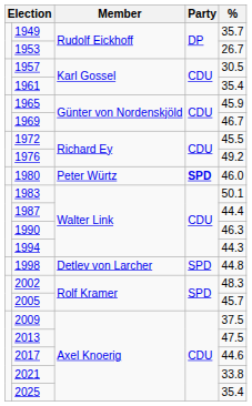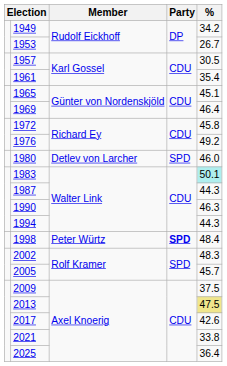 <table class=wikitable>
 <tr>
 <th colspan=2>Election</th>
 <th>Member</th>
 <th>Party</th>
 <th>%</th>
 </tr>
 <tr>
 <td rowspan=2 bgcolor=></td>
 <td><a href='#'>1949</a></td>
 <td rowspan=2><a href='#'>Rudolf Eickhoff</a></td>
 <td rowspan=2><a href='#'>DP</a></td>
-<td align=right>35.7</td>
+<td align=right>34.2</td>
 </tr>
 <tr>
 <td><a href='#'>1953</a></td>
 <td align=right>26.7</td>
 </tr>
 <tr>
 <td rowspan=2 bgcolor=></td>
 <td><a href='#'>1957</a></td>
 <td rowspan=2><a href='#'>Karl Gossel</a></td>
 <td rowspan=2><a href='#'>CDU</a></td>
 <td align=right>30.5</td>
 </tr>
 <tr>
 <td><a href='#'>1961</a></td>
 <td align=right>35.4</td>
 </tr>
 <tr>
 <td rowspan=2 bgcolor=></td>
 <td><a href='#'>1965</a></td>
 <td rowspan=2><a href='#'>Günter von Nordenskjöld</a></td>
 <td rowspan=2><a href='#'>CDU</a></td>
-<td align=right>45.9</td>
+<td align=right>45.1</td>
 </tr>
 <tr>
 <td><a href='#'>1969</a></td>
-<td align=right>46.7</td>
+<td align=right>46.4</td>
 </tr>
 <tr>
 <td rowspan=2 bgcolor=></td>
 <td><a href='#'>1972</a></td>
 <td rowspan=2><a href='#'>Richard Ey</a></td>
 <td rowspan=2><a href='#'>CDU</a></td>
-<td align=right>45.5</td>
+<td align=right>45.8</td>
 </tr>
 <tr>
 <td><a href='#'>1976</a></td>
 <td align=right>49.2</td>
 </tr>
 <tr>
 <td bgcolor=></td>
 <td><a href='#'>1980</a></td>
-<td><a href='#'>Peter Würtz</a></td>
-<td><strong><a href='#'>SPD</a></strong></td>
+<td><a href='#'>Detlev von Larcher</a></td>
+<td><a href='#'>SPD</a></td>
 <td align=right>46.0</td>
 </tr>
 <tr>
 <td rowspan=4 bgcolor=></td>
 <td><a href='#'>1983</a></td>
 <td rowspan=4><a href='#'>Walter Link</a></td>
 <td rowspan=4><a href='#'>CDU</a></td>
-<td align=right>50.1</td>
+<td align=right style="background: paleturquoise;">50.1</td>
 </tr>
 <tr>
 <td><a href='#'>1987</a></td>
-<td align=right>44.4</td>
+<td align=right>44.3</td>
 </tr>
 <tr>
 <td><a href='#'>1990</a></td>
 <td align=right>46.3</td>
 </tr>
 <tr>
 <td><a href='#'>1994</a></td>
 <td align=right>44.3</td>
 </tr>
 <tr>
 <td bgcolor=></td>
 <td><a href='#'>1998</a></td>
-<td><a href='#'>Detlev von Larcher</a></td>
-<td><a href='#'>SPD</a></td>
-<td align=right>44.8</td>
+<td><a href='#'>Peter Würtz</a></td>
+<td><strong><a href='#'>SPD</a></strong></td>
+<td align=right>48.4</td>
 </tr>
 <tr>
 <td rowspan=2 bgcolor=></td>
 <td><a href='#'>2002</a></td>
 <td rowspan=2><a href='#'>Rolf Kramer</a></td>
 <td rowspan=2><a href='#'>SPD</a></td>
 <td align=right>48.3</td>
 </tr>
 <tr>
 <td><a href='#'>2005</a></td>
 <td align=right>45.7</td>
 </tr>
 <tr>
 <td rowspan=5 bgcolor=></td>
 <td><a href='#'>2009</a></td>
 <td rowspan=5><a href='#'>Axel Knoerig</a></td>
 <td rowspan=5><a href='#'>CDU</a></td>
 <td align=right>37.5</td>
 </tr>
 <tr>
 <td><a href='#'>2013</a></td>
-<td align=right>47.5</td>
+<td align=right style="background: khaki;">47.5</td>
 </tr>
 <tr>
 <td><a href='#'>2017</a></td>
-<td align=right>44.6</td>
+<td align=right>42.6</td>
 </tr>
 <tr>
 <td><a href='#'>2021</a></td>
 <td align=right>33.8</td>
 </tr>
 <tr>
 <td><a href='#'>2025</a></td>
-<td align=right>35.4</td>
+<td align=right>36.4</td>
 </tr>
 </table>
